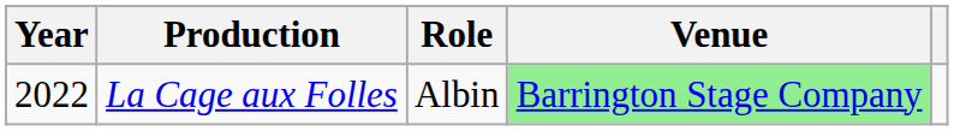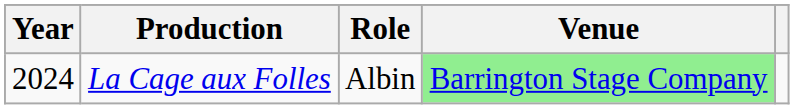 <table class="wikitable sortable">
 <tr>
 <th>Year</th>
 <th>Production</th>
 <th>Role</th>
 <th>Venue</th>
 <th rowspan="1" style="text-align: center;" class="unsortable"></th>
 </tr>
 <tr>
-<td>2022</td>
+<td>2024</td>
 <td><em><a href='#'>La Cage aux Folles</a></em></td>
 <td>Albin</td>
 <td style="background: lightgreen;"><a href='#'>Barrington Stage Company</a></td>
 <td></td>
 </tr>
 </table>
